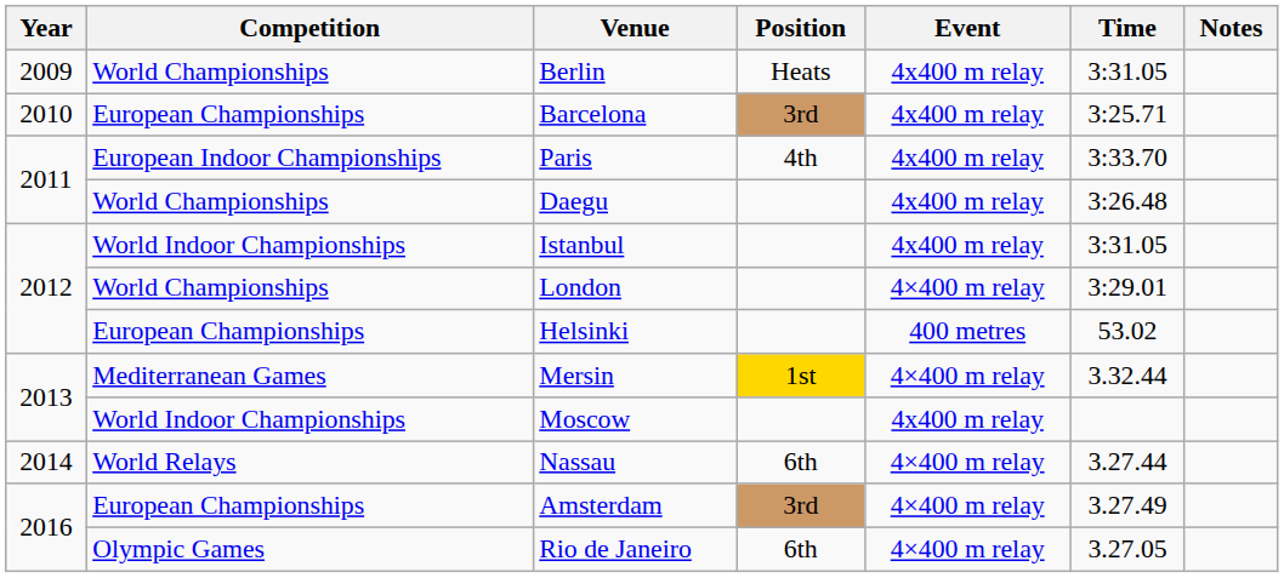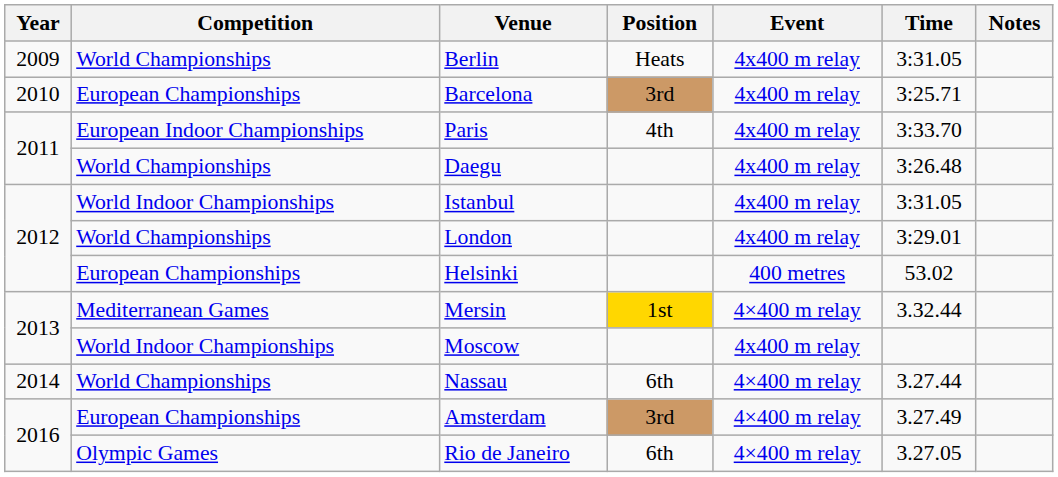 <table class="wikitable" width=55% style="font-size:90%; text-align:center;">
 <tr>
 <th>Year</th>
 <th>Competition</th>
 <th>Venue</th>
 <th>Position</th>
 <th>Event</th>
 <th>Time</th>
 <th>Notes</th>
 </tr>
 <tr>
 <td rowspan=1>2009</td>
 <td align=left><a href='#'>World Championships</a></td>
 <td align=left> <a href='#'>Berlin</a></td>
 <td>Heats</td>
 <td><a href='#'>4x400 m relay</a></td>
 <td>3:31.05</td>
 <td></td>
 </tr>
 <tr>
 <td rowspan=1>2010</td>
 <td align=left><a href='#'>European Championships</a></td>
 <td align=left> <a href='#'>Barcelona</a></td>
 <td bgcolor=cc9966>3rd</td>
 <td><a href='#'>4x400 m relay</a></td>
 <td>3:25.71</td>
 <td></td>
 </tr>
 <tr>
 <td rowspan=2>2011</td>
 <td align=left><a href='#'>European Indoor Championships</a></td>
 <td align=left> <a href='#'>Paris</a></td>
 <td>4th</td>
 <td><a href='#'>4x400 m relay</a></td>
 <td>3:33.70</td>
 <td></td>
 </tr>
 <tr>
 <td align=left><a href='#'>World Championships</a></td>
 <td align=left> <a href='#'>Daegu</a></td>
 <td></td>
 <td><a href='#'>4x400 m relay</a></td>
 <td>3:26.48</td>
 <td></td>
 </tr>
 <tr>
 <td rowspan=3>2012</td>
 <td align=left><a href='#'>World Indoor Championships</a></td>
 <td align=left> <a href='#'>Istanbul</a></td>
 <td></td>
 <td><a href='#'>4x400 m relay</a></td>
 <td>3:31.05</td>
 <td></td>
 </tr>
 <tr>
 <td align=left><a href='#'>World Championships</a></td>
 <td align=left> <a href='#'>London</a></td>
 <td></td>
-<td><a href='#'>4×400 m relay</a></td>
+<td><a href='#'>4x400 m relay</a></td>
 <td>3:29.01</td>
 <td></td>
 </tr>
 <tr>
 <td align=left><a href='#'>European Championships</a></td>
 <td align=left> <a href='#'>Helsinki</a></td>
 <td></td>
 <td><a href='#'>400 metres</a></td>
 <td>53.02</td>
 <td></td>
 </tr>
 <tr>
 <td rowspan=2>2013</td>
 <td rowspan=1 align=left><a href='#'>Mediterranean Games</a></td>
 <td rowspan=1 align=left> <a href='#'>Mersin</a></td>
 <td bgcolor=gold>1st</td>
 <td><a href='#'>4×400 m relay</a></td>
 <td>3.32.44</td>
 <td></td>
 </tr>
 <tr>
 <td align=left><a href='#'>World Indoor Championships</a></td>
 <td align=left> <a href='#'>Moscow</a></td>
 <td></td>
 <td><a href='#'>4x400 m relay</a></td>
 <td></td>
 <td></td>
 </tr>
 <tr>
 <td rowspan=1>2014</td>
-<td rowspan=1 align=left><a href='#'>World Relays</a></td>
+<td align=left><a href='#'>World Championships</a></td>
 <td rowspan=1 align=left> <a href='#'>Nassau</a></td>
 <td>6th</td>
 <td><a href='#'>4×400 m relay</a></td>
 <td>3.27.44</td>
 <td></td>
 </tr>
 <tr>
 <td rowspan=2>2016</td>
 <td rowspan=1 align=left><a href='#'>European Championships</a></td>
 <td rowspan=1 align=left> <a href='#'>Amsterdam</a></td>
 <td bgcolor=cc9966>3rd</td>
 <td><a href='#'>4×400 m relay</a></td>
 <td>3.27.49</td>
 <td></td>
 </tr>
 <tr>
 <td align=left><a href='#'>Olympic Games</a></td>
 <td align=left> <a href='#'>Rio de Janeiro</a></td>
 <td>6th</td>
 <td><a href='#'>4×400 m relay</a></td>
 <td>3.27.05</td>
 <td></td>
 </tr>
 </table>
